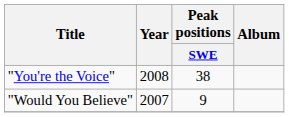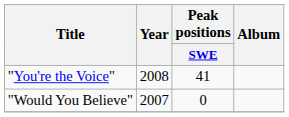 <table class="wikitable">
 <tr>
 <th align="center" rowspan="2">Title</th>
 <th align="center" rowspan="2">Year</th>
 <th align="center" colspan="1">Peak positions</th>
 <th align="center" rowspan="2">Album</th>
 </tr>
 <tr>
 <th scope="col" style="width:3em;font-size:90%;"><a href='#'>SWE</a><br></th>
 </tr>
 <tr>
 <td>"<a href='#'>You're the Voice</a>"</td>
 <td style="text-align:center;">2008</td>
-<td style="text-align:center;">38</td>
+<td style="text-align:center;">41</td>
 <td style="text-align:center;"></td>
 </tr>
 <tr>
 <td>"Would You Believe"</td>
 <td style="text-align:center;">2007</td>
-<td style="text-align:center;">9</td>
+<td style="text-align:center;">0</td>
 <td style="text-align:center;"></td>
 </tr>
 <tr>
 </tr>
 </table>
